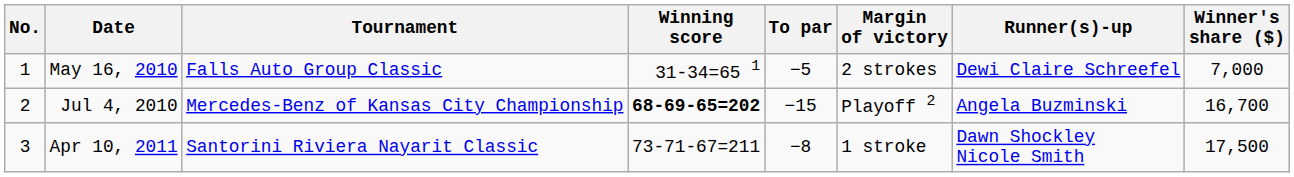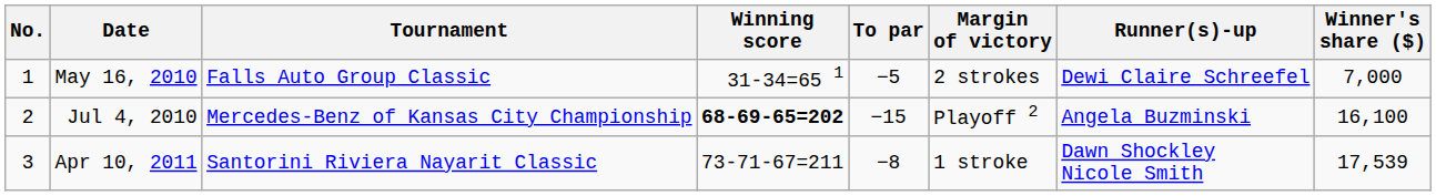 <table class="wikitable" style="font-size:95%;">
 <tr>
 <th>No.</th>
 <th>Date</th>
 <th>Tournament</th>
 <th>Winning<br>score</th>
 <th>To par</th>
 <th>Margin<br>of victory</th>
 <th>Runner(s)-up</th>
 <th>Winner's<br>share ($)</th>
 </tr>
 <tr>
 <td align=center>1</td>
 <td align=right>May 16, <a href='#'>2010</a></td>
 <td><a href='#'>Falls Auto Group Classic</a></td>
 <td align=right>31-34=65 <sup>1</sup></td>
 <td align=center>−5</td>
 <td>2 strokes</td>
 <td> <a href='#'>Dewi Claire Schreefel</a></td>
 <td align=center>7,000</td>
 </tr>
 <tr>
 <td align=center>2</td>
 <td align=right>Jul 4, 2010</td>
 <td><a href='#'>Mercedes-Benz of Kansas City Championship</a></td>
 <td align=right><strong>68-69-65=202</strong></td>
 <td align=center>−15</td>
 <td>Playoff <sup>2</sup></td>
 <td> <a href='#'>Angela Buzminski</a></td>
-<td align=center>16,700</td>
+<td align=center>16,100</td>
 </tr>
 <tr>
 <td align=center>3</td>
 <td align=right>Apr 10, <a href='#'>2011</a></td>
 <td><a href='#'>Santorini Riviera Nayarit Classic</a></td>
 <td align=right>73-71-67=211</td>
 <td align=center>−8</td>
 <td>1 stroke</td>
 <td> <a href='#'>Dawn Shockley</a><br> <a href='#'>Nicole Smith</a></td>
-<td align=center>17,500</td>
+<td align=center>17,539</td>
 </tr>
 </table>
